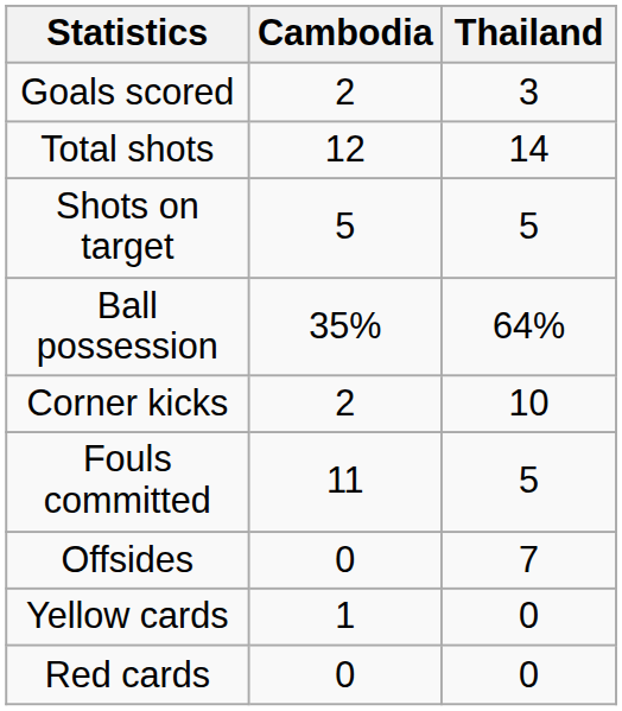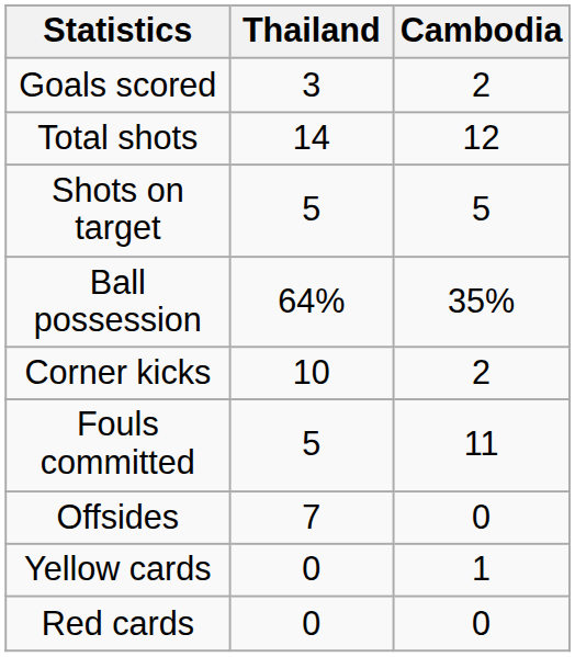 <table class="wikitable" style="text-align:center; margin:auto;">
 <tr>
 <th scope=col width=100>Statistics</th>
+<th scope=col width=70>Thailand</th>
 <th scope=col width=70>Cambodia</th>
-<th scope=col width=70>Thailand</th>
 </tr>
 <tr>
 <td>Goals scored</td>
+<td>3</td>
 <td>2</td>
-<td>3</td>
 </tr>
 <tr>
 <td>Total shots</td>
+<td>14</td>
 <td>12</td>
-<td>14</td>
 </tr>
 <tr>
 <td>Shots on target</td>
 <td>5</td>
 <td>5</td>
 </tr>
 <tr>
 <td>Ball possession</td>
+<td>64%</td>
 <td>35%</td>
-<td>64%</td>
 </tr>
 <tr>
 <td>Corner kicks</td>
+<td>10</td>
 <td>2</td>
-<td>10</td>
 </tr>
 <tr>
 <td>Fouls committed</td>
+<td>5</td>
 <td>11</td>
-<td>5</td>
 </tr>
 <tr>
 <td>Offsides</td>
+<td>7</td>
 <td>0</td>
-<td>7</td>
 </tr>
 <tr>
 <td>Yellow cards</td>
+<td>0</td>
 <td>1</td>
-<td>0</td>
 </tr>
 <tr>
 <td>Red cards</td>
 <td>0</td>
 <td>0</td>
 </tr>
 </table>
